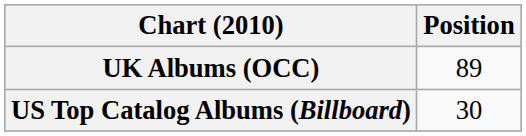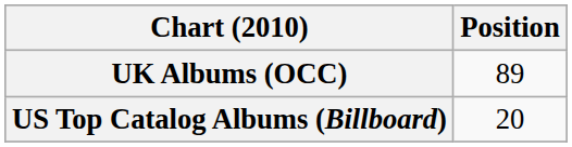 <table class="wikitable sortable plainrowheaders" style="text-align:center">
 <tr>
 <th scope="col">Chart (2010)</th>
 <th scope="col">Position</th>
 </tr>
 <tr>
 <th scope="row">UK Albums (OCC)</th>
 <td>89</td>
 </tr>
 <tr>
 <th scope="row">US Top Catalog Albums (<em>Billboard</em>)</th>
-<td>30</td>
+<td>20</td>
 </tr>
 </table>
